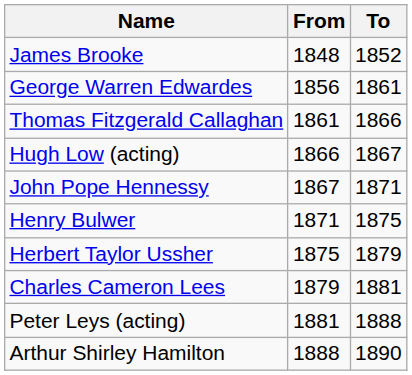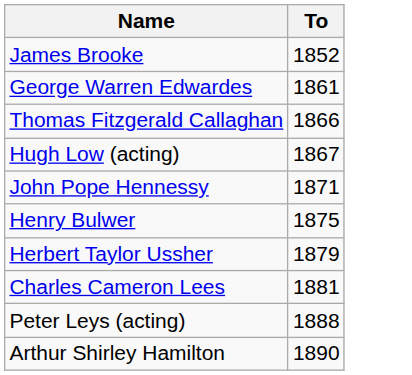 <table class="wikitable">
 <tr>
 <th>Name</th>
-<th>From</th>
 <th>To</th>
 </tr>
 <tr>
 <td><a href='#'>James Brooke</a> <br> </td>
-<td>1848</td>
 <td>1852</td>
 </tr>
 <tr>
 <td><a href='#'>George Warren Edwardes</a></td>
-<td>1856</td>
 <td>1861</td>
 </tr>
 <tr>
 <td><a href='#'>Thomas Fitzgerald Callaghan</a></td>
-<td>1861</td>
 <td>1866</td>
 </tr>
 <tr>
 <td><a href='#'>Hugh Low</a> (acting)</td>
-<td>1866</td>
 <td>1867</td>
 </tr>
 <tr>
 <td><a href='#'>John Pope Hennessy</a></td>
-<td>1867</td>
 <td>1871</td>
 </tr>
 <tr>
 <td><a href='#'>Henry Bulwer</a></td>
-<td>1871</td>
 <td>1875</td>
 </tr>
 <tr>
 <td><a href='#'>Herbert Taylor Ussher</a></td>
-<td>1875</td>
 <td>1879</td>
 </tr>
 <tr>
 <td><a href='#'>Charles Cameron Lees</a></td>
-<td>1879</td>
 <td>1881</td>
 </tr>
 <tr>
 <td>Peter Leys (acting)</td>
-<td>1881</td>
 <td>1888</td>
 </tr>
 <tr>
 <td>Arthur Shirley Hamilton</td>
-<td>1888</td>
 <td>1890</td>
 </tr>
 </table>
